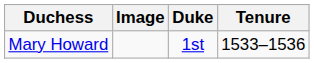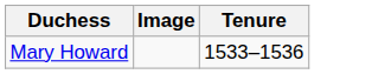 <table class="wikitable" style="text-align:center">
 <tr>
 <th>Duchess</th>
 <th>Image</th>
-<th>Duke</th>
 <th>Tenure</th>
 </tr>
 <tr>
 <td><a href='#'>Mary Howard</a></td>
 <td></td>
-<td><a href='#'>1st</a></td>
 <td>1533–1536</td>
 </tr>
 </table>
